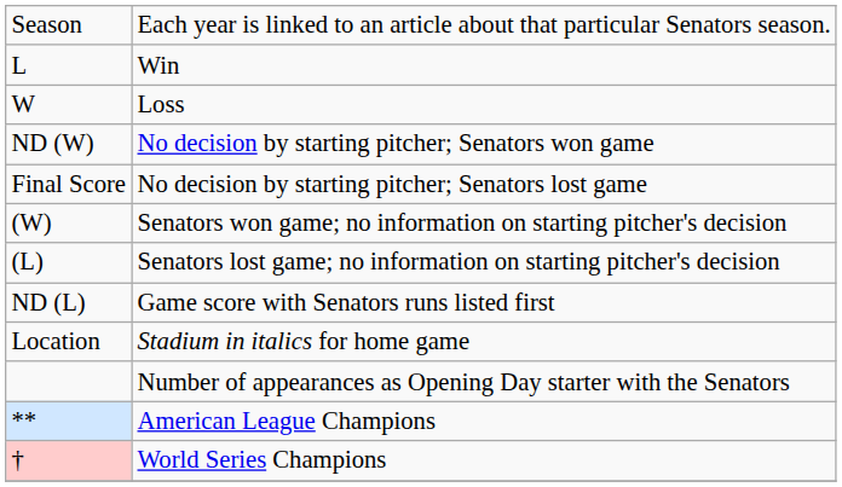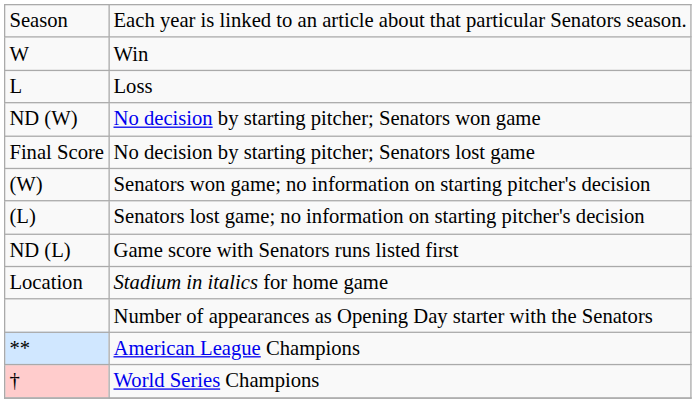 <table class="wikitable" style="font-size:100%;">
 <tr>
 <td>Season</td>
 <td>Each year is linked to an article about that particular Senators season.</td>
 </tr>
 <tr>
-<td>L</td>
+<td>W</td>
 <td>Win</td>
 </tr>
 <tr>
-<td>W</td>
+<td>L</td>
 <td>Loss</td>
 </tr>
 <tr>
 <td>ND (W)</td>
 <td><a href='#'>No decision</a> by starting pitcher; Senators won game</td>
 </tr>
 <tr>
 <td>Final Score</td>
 <td>No decision by starting pitcher; Senators lost game</td>
 </tr>
 <tr>
 <td>(W)</td>
 <td>Senators won game; no information on starting pitcher's decision</td>
 </tr>
 <tr>
 <td>(L)</td>
 <td>Senators lost game; no information on starting pitcher's decision</td>
 </tr>
 <tr>
 <td>ND (L)</td>
 <td>Game score with Senators runs listed first</td>
 </tr>
 <tr>
 <td>Location</td>
 <td><em>Stadium in italics</em> for home game</td>
 </tr>
 <tr>
 <td></td>
 <td>Number of appearances as Opening Day starter with the Senators</td>
 </tr>
 <tr>
 <td style="background-color: #D0E7FF">**</td>
 <td><a href='#'>American League</a> Champions</td>
 </tr>
 <tr>
 <td style="background-color: #FFCCCC">†</td>
 <td><a href='#'>World Series</a> Champions</td>
 </tr>
 <tr>
 </tr>
 </table>
